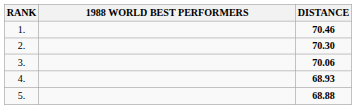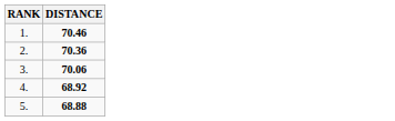 <table class="wikitable" style="border-collapse: collapse; font-size: 90%;">
 <tr>
 <th>RANK</th>
-<th align="center" style="width: 25em">1988 WORLD BEST PERFORMERS</th>
 <th align="center" style="width: 5em">DISTANCE</th>
 </tr>
 <tr>
 <td align="center">1.</td>
-<td></td>
 <td align="center"><strong>70.46</strong></td>
 </tr>
 <tr>
 <td align="center">2.</td>
-<td></td>
-<td align="center"><strong>70.30</strong></td>
+<td align="center"><strong>70.36</strong></td>
 </tr>
 <tr>
 <td align="center">3.</td>
-<td></td>
 <td align="center"><strong>70.06</strong></td>
 </tr>
 <tr>
 <td align="center">4.</td>
-<td></td>
-<td align="center"><strong>68.93</strong></td>
+<td align="center"><strong>68.92</strong></td>
 </tr>
 <tr>
 <td align="center">5.</td>
-<td></td>
 <td align="center"><strong>68.88</strong></td>
 </tr>
 </table>
